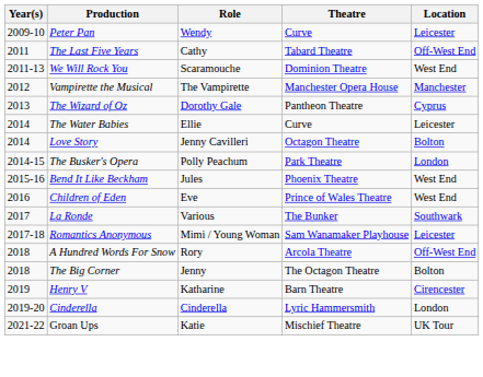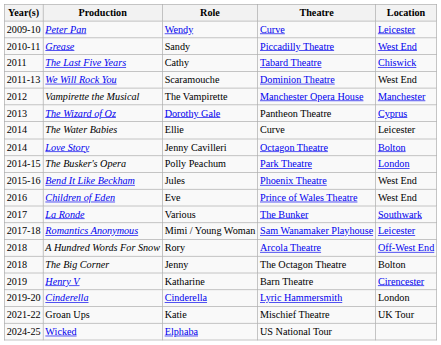 <table class="wikitable" style="text-align:left; font-size:95%">
 <tr>
 <th>Year(s)</th>
 <th>Production</th>
 <th>Role</th>
 <th>Theatre</th>
 <th>Location</th>
 </tr>
 <tr>
 <td>2009-10</td>
 <td><em><a href='#'>Peter Pan</a></em></td>
 <td><a href='#'>Wendy</a></td>
 <td><a href='#'>Curve</a></td>
 <td><a href='#'>Leicester</a></td>
 </tr>
 <tr>
+<td>2010-11</td>
+<td><em><a href='#'>Grease</a></em></td>
+<td>Sandy</td>
+<td><a href='#'>Piccadilly Theatre</a></td>
+<td><a href='#'>West End</a></td>
+</tr>
+<tr>
 <td>2011</td>
 <td><em><a href='#'>The Last Five Years</a></em></td>
 <td>Cathy</td>
 <td><a href='#'>Tabard Theatre</a></td>
-<td><a href='#'>Off-West End</a></td>
+<td><a href='#'>Chiswick</a></td>
 </tr>
 <tr>
 <td>2011-13</td>
 <td><em><a href='#'>We Will Rock You</a></em></td>
 <td>Scaramouche</td>
 <td><a href='#'>Dominion Theatre</a></td>
 <td>West End</td>
 </tr>
 <tr>
 <td>2012</td>
 <td><em>Vampirette the Musical</em></td>
 <td>The Vampirette</td>
 <td><a href='#'>Manchester Opera House</a></td>
 <td><a href='#'>Manchester</a></td>
 </tr>
 <tr>
 <td>2013</td>
 <td><em><a href='#'>The Wizard of Oz</a></em></td>
 <td><a href='#'>Dorothy Gale</a></td>
 <td>Pantheon Theatre</td>
 <td><a href='#'>Cyprus</a></td>
 </tr>
 <tr>
 <td>2014</td>
 <td><em>The Water Babies</em></td>
 <td>Ellie</td>
 <td>Curve</td>
 <td>Leicester</td>
 </tr>
 <tr>
 <td>2014</td>
 <td><em><a href='#'>Love Story</a></em></td>
 <td>Jenny Cavilleri</td>
 <td><a href='#'>Octagon Theatre</a></td>
 <td><a href='#'>Bolton</a></td>
 </tr>
 <tr>
 <td>2014-15</td>
 <td><em>The Busker's Opera</em></td>
 <td>Polly Peachum</td>
 <td><a href='#'>Park Theatre</a></td>
 <td><a href='#'>London</a></td>
 </tr>
 <tr>
 <td>2015-16</td>
 <td><em><a href='#'>Bend It Like Beckham</a></em></td>
 <td>Jules</td>
 <td><a href='#'>Phoenix Theatre</a></td>
 <td>West End</td>
 </tr>
 <tr>
 <td>2016</td>
 <td><em><a href='#'>Children of Eden</a></em></td>
 <td>Eve</td>
 <td><a href='#'>Prince of Wales Theatre</a></td>
 <td>West End</td>
 </tr>
 <tr>
 <td>2017</td>
 <td><em><a href='#'>La Ronde</a></em></td>
 <td>Various</td>
 <td><a href='#'>The Bunker</a></td>
 <td><a href='#'>Southwark</a></td>
 </tr>
 <tr>
 <td>2017-18</td>
 <td><em><a href='#'>Romantics Anonymous</a></em></td>
 <td>Mimi / Young Woman</td>
 <td><a href='#'>Sam Wanamaker Playhouse</a></td>
 <td><a href='#'>Leicester</a></td>
 </tr>
 <tr>
 <td>2018</td>
 <td><em>A Hundred Words For Snow</em></td>
 <td>Rory</td>
 <td><a href='#'>Arcola Theatre</a></td>
 <td><a href='#'>Off-West End</a></td>
 </tr>
 <tr>
 <td>2018</td>
 <td><em>The Big Corner</em></td>
 <td>Jenny</td>
 <td>The Octagon Theatre</td>
 <td>Bolton</td>
 </tr>
 <tr>
 <td>2019</td>
 <td><em><a href='#'>Henry V</a></em></td>
 <td>Katharine</td>
 <td>Barn Theatre</td>
 <td><a href='#'>Cirencester</a></td>
 </tr>
 <tr>
 <td>2019-20</td>
 <td><em><a href='#'>Cinderella</a></em></td>
 <td><a href='#'>Cinderella</a></td>
 <td><a href='#'>Lyric Hammersmith</a></td>
 <td>London</td>
 </tr>
 <tr>
 <td>2021-22</td>
 <td>Groan Ups</td>
 <td>Katie</td>
 <td>Mischief Theatre</td>
 <td>UK Tour</td>
 </tr>
+<tr>
+<td>2024-25</td>
+<td><a href='#'>Wicked</a></td>
+<td><a href='#'>Elphaba</a></td>
+<td>US National Tour</td>
+<td></td>
+</tr>
 </table>
